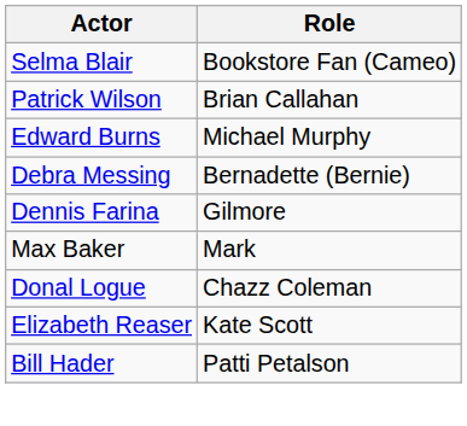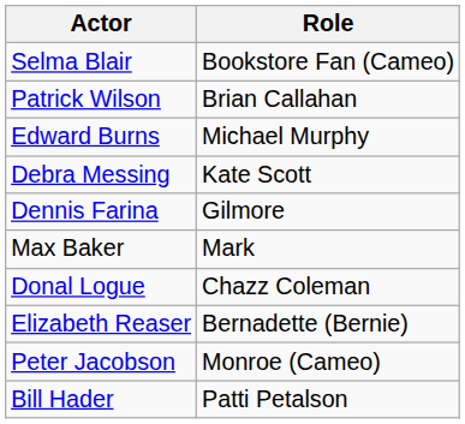 <table class="wikitable">
 <tr>
 <th>Actor</th>
 <th>Role</th>
 </tr>
 <tr>
 <td><a href='#'>Selma Blair</a></td>
 <td>Bookstore Fan (Cameo)</td>
 </tr>
 <tr>
 <td><a href='#'>Patrick Wilson</a></td>
 <td>Brian Callahan</td>
 </tr>
 <tr>
 <td><a href='#'>Edward Burns</a></td>
 <td>Michael Murphy</td>
 </tr>
 <tr>
 <td><a href='#'>Debra Messing</a></td>
-<td>Bernadette (Bernie)</td>
+<td>Kate Scott</td>
 </tr>
 <tr>
 <td><a href='#'>Dennis Farina</a></td>
 <td>Gilmore</td>
 </tr>
 <tr>
 <td>Max Baker</td>
 <td>Mark</td>
 </tr>
 <tr>
 <td><a href='#'>Donal Logue</a></td>
 <td>Chazz Coleman</td>
 </tr>
 <tr>
 <td><a href='#'>Elizabeth Reaser</a></td>
-<td>Kate Scott</td>
+<td>Bernadette (Bernie)</td>
+</tr>
+<tr>
+<td><a href='#'>Peter Jacobson</a></td>
+<td>Monroe (Cameo)</td>
 </tr>
 <tr>
 <td><a href='#'>Bill Hader</a></td>
 <td>Patti Petalson</td>
 </tr>
 </table>
